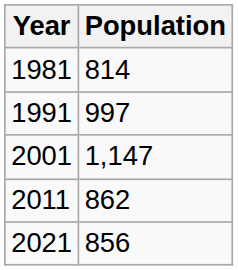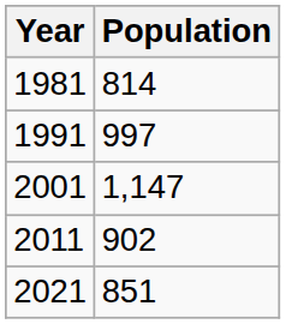 <table class="wikitable">
 <tr>
 <th>Year</th>
 <th>Population</th>
 </tr>
 <tr>
 <td>1981</td>
 <td>814</td>
 </tr>
 <tr>
 <td>1991</td>
 <td>997</td>
 </tr>
 <tr>
 <td>2001</td>
 <td>1,147</td>
 </tr>
 <tr>
 <td>2011</td>
-<td>862</td>
+<td>902</td>
 </tr>
 <tr>
 <td>2021</td>
-<td>856</td>
+<td>851</td>
 </tr>
 </table>
